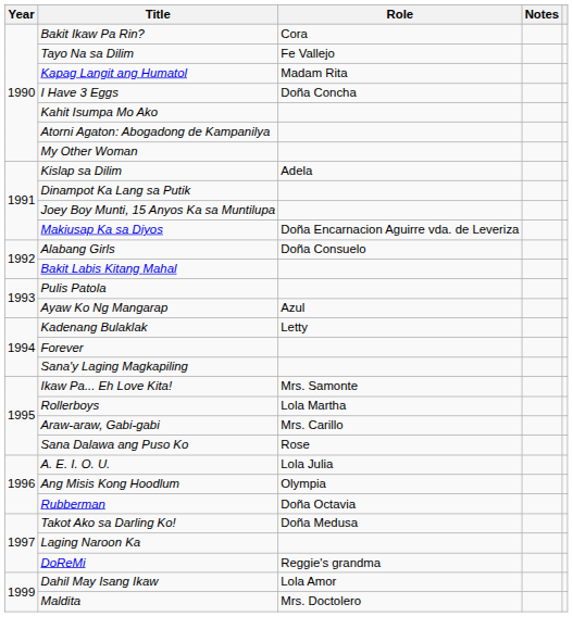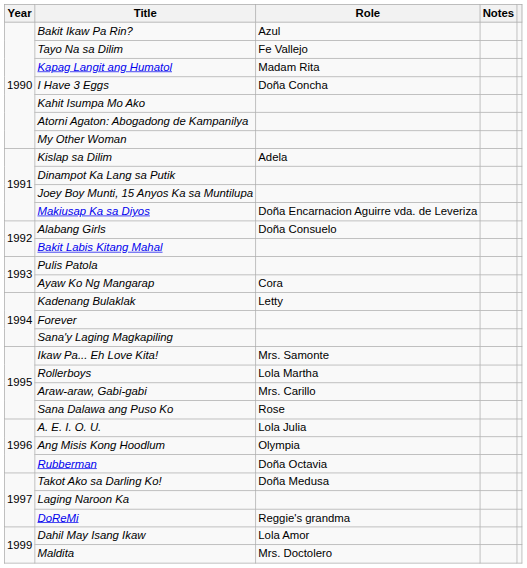 <table class="wikitable sortable plainrowheaders">
 <tr style="background:#ccc; text-align:center;">
 <th scope="col">Year</th>
 <th scope="col">Title</th>
 <th scope="col">Role</th>
 <th scope="col" class="unsortable">Notes</th>
 <th scope="col" class="unsortable"></th>
 </tr>
 <tr>
 <td rowspan="7">1990</td>
 <td><em>Bakit Ikaw Pa Rin?</em></td>
-<td>Cora</td>
+<td>Azul</td>
 <td></td>
 <td></td>
 </tr>
 <tr>
 <td><em>Tayo Na sa Dilim</em></td>
 <td>Fe Vallejo</td>
 <td></td>
 <td></td>
 </tr>
 <tr>
 <td><em><a href='#'>Kapag Langit ang Humatol</a></em></td>
 <td>Madam Rita</td>
 <td></td>
 <td></td>
 </tr>
 <tr>
 <td><em>I Have 3 Eggs</em></td>
 <td>Doña Concha</td>
 <td></td>
 <td></td>
 </tr>
 <tr>
 <td><em>Kahit Isumpa Mo Ako</em></td>
 <td></td>
 <td></td>
 <td></td>
 </tr>
 <tr>
 <td><em>Atorni Agaton: Abogadong de Kampanilya</em></td>
 <td></td>
 <td></td>
 <td></td>
 </tr>
 <tr>
 <td><em>My Other Woman</em></td>
 <td></td>
 <td></td>
 <td></td>
 </tr>
 <tr>
 <td rowspan="4">1991</td>
 <td><em>Kislap sa Dilim</em></td>
 <td>Adela</td>
 <td></td>
 <td></td>
 </tr>
 <tr>
 <td><em>Dinampot Ka Lang sa Putik</em></td>
 <td></td>
 <td></td>
 <td></td>
 </tr>
 <tr>
 <td><em>Joey Boy Munti, 15 Anyos Ka sa Muntilupa</em></td>
 <td></td>
 <td></td>
 <td></td>
 </tr>
 <tr>
 <td><em><a href='#'>Makiusap Ka sa Diyos</a></em></td>
 <td>Doña Encarnacion Aguirre vda. de Leveriza</td>
 <td></td>
 <td></td>
 </tr>
 <tr>
 <td rowspan="2">1992</td>
 <td><em>Alabang Girls</em></td>
 <td>Doña Consuelo</td>
 <td></td>
 <td></td>
 </tr>
 <tr>
 <td><em><a href='#'>Bakit Labis Kitang Mahal</a></em></td>
 <td></td>
 <td></td>
 <td></td>
 </tr>
 <tr>
 <td rowspan="2">1993</td>
 <td><em>Pulis Patola</em></td>
 <td></td>
 <td></td>
 <td></td>
 </tr>
 <tr>
 <td><em>Ayaw Ko Ng Mangarap</em></td>
-<td>Azul</td>
+<td>Cora</td>
 <td></td>
 <td></td>
 </tr>
 <tr>
 <td rowspan="3">1994</td>
 <td><em>Kadenang Bulaklak</em></td>
 <td>Letty</td>
 <td></td>
 <td></td>
 </tr>
 <tr>
 <td><em>Forever</em></td>
 <td></td>
 <td></td>
 <td></td>
 </tr>
 <tr>
 <td><em>Sana'y Laging Magkapiling</em></td>
 <td></td>
 <td></td>
 <td></td>
 </tr>
 <tr>
 <td rowspan="4">1995</td>
 <td><em>Ikaw Pa... Eh Love Kita!</em></td>
 <td>Mrs. Samonte</td>
 <td></td>
 <td></td>
 </tr>
 <tr>
 <td><em>Rollerboys</em></td>
 <td>Lola Martha</td>
 <td></td>
 <td></td>
 </tr>
 <tr>
 <td><em>Araw-araw, Gabi-gabi</em></td>
 <td>Mrs. Carillo</td>
 <td></td>
 <td></td>
 </tr>
 <tr>
 <td><em>Sana Dalawa ang Puso Ko</em></td>
 <td>Rose</td>
 <td></td>
 <td></td>
 </tr>
 <tr>
 <td rowspan="3">1996</td>
 <td><em>A. E. I. O. U.</em></td>
 <td>Lola Julia</td>
 <td></td>
 <td></td>
 </tr>
 <tr>
 <td><em>Ang Misis Kong Hoodlum</em></td>
 <td>Olympia</td>
 <td></td>
 <td></td>
 </tr>
 <tr>
 <td><em><a href='#'>Rubberman</a></em></td>
 <td>Doña Octavia</td>
 <td></td>
 <td></td>
 </tr>
 <tr>
 <td rowspan="3">1997</td>
 <td><em>Takot Ako sa Darling Ko!</em></td>
 <td>Doña Medusa</td>
 <td></td>
 <td></td>
 </tr>
 <tr>
 <td><em>Laging Naroon Ka</em></td>
 <td></td>
 <td></td>
 <td></td>
 </tr>
 <tr>
 <td><em><a href='#'>DoReMi</a></em></td>
 <td>Reggie's grandma</td>
 <td></td>
 <td></td>
 </tr>
 <tr>
 <td rowspan="2">1999</td>
 <td><em>Dahil May Isang Ikaw</em></td>
 <td>Lola Amor</td>
 <td></td>
 <td></td>
 </tr>
 <tr>
 <td><em>Maldita</em></td>
 <td>Mrs. Doctolero</td>
 <td></td>
 <td></td>
 </tr>
 </table>
